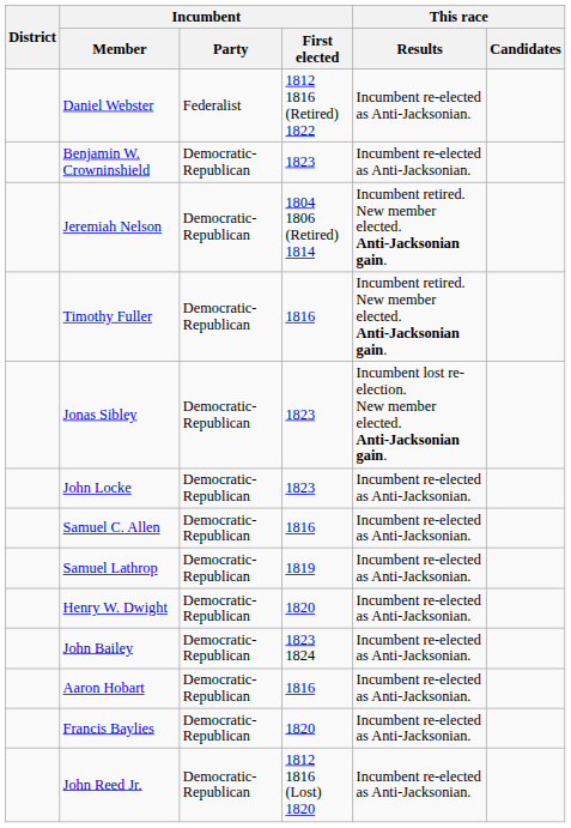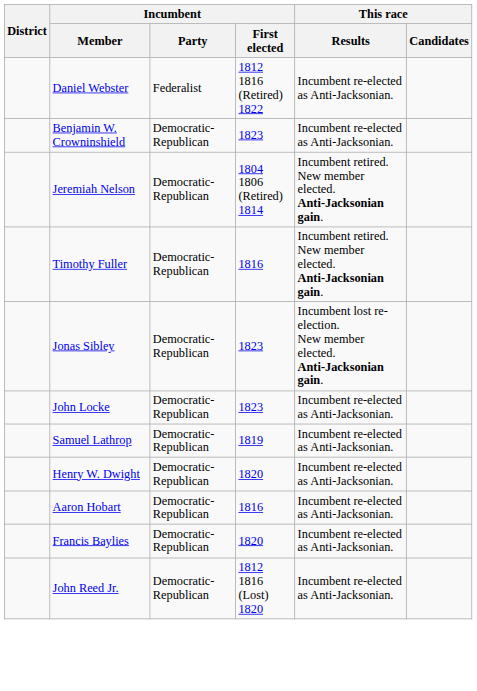 <table class=wikitable>
 <tr>
 <th rowspan=2>District</th>
 <th colspan=3>Incumbent</th>
 <th colspan=2>This race</th>
 </tr>
 <tr>
 <th>Member</th>
 <th>Party</th>
 <th>First elected</th>
 <th>Results</th>
 <th>Candidates</th>
 </tr>
 <tr>
 <td><br></td>
 <td><a href='#'>Daniel Webster</a></td>
 <td>Federalist</td>
 <td><a href='#'>1812</a><br>1816 (Retired)<br><a href='#'>1822</a></td>
 <td>Incumbent re-elected as Anti-Jacksonian.</td>
 <td nowrap></td>
 </tr>
 <tr>
 <td><br></td>
 <td><a href='#'>Benjamin W. Crowninshield</a></td>
 <td>Democratic-Republican</td>
 <td><a href='#'>1823</a></td>
 <td>Incumbent re-elected as Anti-Jacksonian.</td>
 <td nowrap></td>
 </tr>
 <tr>
 <td><br></td>
 <td><a href='#'>Jeremiah Nelson</a></td>
 <td>Democratic-Republican</td>
 <td><a href='#'>1804</a><br>1806 (Retired)<br><a href='#'>1814</a></td>
 <td>Incumbent retired.<br>New member elected.<br><strong>Anti-Jacksonian gain</strong>.</td>
 <td nowrap><strong></strong> <br><strong></strong> </td>
 </tr>
 <tr>
 <td><br></td>
 <td><a href='#'>Timothy Fuller</a></td>
 <td>Democratic-Republican</td>
 <td><a href='#'>1816</a></td>
 <td>Incumbent retired.<br>New member elected.<br><strong>Anti-Jacksonian gain</strong>.</td>
 <td nowrap></td>
 </tr>
 <tr>
 <td><br></td>
 <td><a href='#'>Jonas Sibley</a></td>
 <td>Democratic-Republican</td>
 <td><a href='#'>1823</a></td>
 <td>Incumbent lost re-election.<br>New member elected.<br><strong>Anti-Jacksonian gain</strong>.</td>
 <td nowrap><strong></strong> <br><strong></strong> <br><strong></strong> <br><strong></strong> </td>
 </tr>
 <tr>
 <td><br></td>
 <td><a href='#'>John Locke</a></td>
 <td>Democratic-Republican</td>
 <td><a href='#'>1823</a></td>
 <td>Incumbent re-elected as Anti-Jacksonian.</td>
 <td nowrap></td>
 </tr>
 <tr>
 <td><br></td>
-<td><a href='#'>Samuel C. Allen</a></td>
-<td>Democratic-Republican</td>
-<td><a href='#'>1816</a></td>
-<td>Incumbent re-elected as Anti-Jacksonian.</td>
-<td nowrap><strong></strong> <br><strong></strong> </td>
-</tr>
-<tr>
-<td><br></td>
 <td><a href='#'>Samuel Lathrop</a></td>
 <td>Democratic-Republican</td>
 <td><a href='#'>1819</a></td>
 <td>Incumbent re-elected as Anti-Jacksonian.</td>
 <td nowrap><strong></strong> <br><strong></strong> <br><strong></strong> </td>
 </tr>
 <tr>
 <td><br></td>
 <td><a href='#'>Henry W. Dwight</a></td>
 <td>Democratic-Republican</td>
 <td><a href='#'>1820</a></td>
 <td>Incumbent re-elected as Anti-Jacksonian.</td>
 <td nowrap></td>
-</tr>
-<tr>
-<td><br></td>
-<td><a href='#'>John Bailey</a></td>
-<td>Democratic-Republican</td>
-<td><a href='#'>1823 </a><br>1824 </td>
-<td>Incumbent re-elected as Anti-Jacksonian.</td>
-<td nowrap><strong></strong> <br><strong></strong> </td>
 </tr>
 <tr>
 <td><br></td>
 <td><a href='#'>Aaron Hobart</a></td>
 <td>Democratic-Republican</td>
 <td><a href='#'>1816</a></td>
 <td>Incumbent re-elected as Anti-Jacksonian.</td>
 <td nowrap></td>
 </tr>
 <tr>
 <td><br></td>
 <td><a href='#'>Francis Baylies</a></td>
 <td>Democratic-Republican</td>
 <td><a href='#'>1820</a></td>
 <td>Incumbent re-elected as Anti-Jacksonian.</td>
 <td nowrap><strong></strong> <br><strong></strong> </td>
 </tr>
 <tr>
 <td><br></td>
 <td><a href='#'>John Reed Jr.</a></td>
 <td>Democratic-Republican</td>
 <td><a href='#'>1812</a><br>1816 (Lost)<br><a href='#'>1820</a></td>
 <td>Incumbent re-elected as Anti-Jacksonian.</td>
 <td nowrap></td>
 </tr>
 </table>
